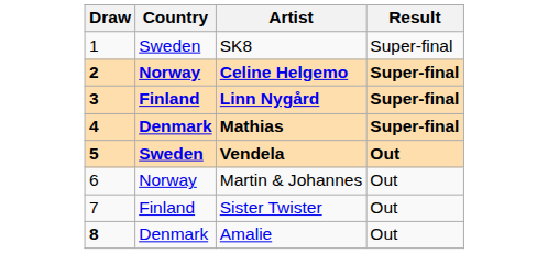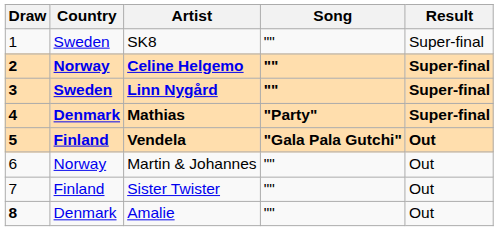 <table class="sortable wikitable" style="margin: 1em auto 1em auto">
 <tr>
 <th>Draw</th>
 <th>Country</th>
 <th>Artist</th>
+<th>Song</th>
 <th>Result</th>
 </tr>
 <tr>
 <td>1</td>
 <td> <a href='#'>Sweden</a></td>
 <td>SK8</td>
+<td>""</td>
 <td>Super-final</td>
 </tr>
 <tr style="font-weight:bold; background:navajowhite;">
 <th scope="row" style="text-align:left; font-weight:bold; background:navajowhite;">2</th>
 <td> <a href='#'>Norway</a></td>
 <td><a href='#'>Celine Helgemo</a></td>
+<td>""</td>
 <td>Super-final</td>
 </tr>
 <tr style="font-weight:bold; background:navajowhite;">
 <th scope="row" style="text-align:left; font-weight:bold; background:navajowhite;">3</th>
-<td> <a href='#'>Finland</a></td>
+<td> <a href='#'>Sweden</a></td>
 <td><a href='#'>Linn Nygård</a></td>
+<td>""</td>
 <td>Super-final</td>
 </tr>
 <tr style="font-weight:bold; background:navajowhite;">
 <th scope="row" style="text-align:left; font-weight:bold; background:navajowhite;">4</th>
 <td> <a href='#'>Denmark</a></td>
 <td>Mathias</td>
+<td>"Party"</td>
 <td>Super-final</td>
 </tr>
 <tr style="font-weight:bold; background:navajowhite;">
 <th scope="row" style="text-align:left; font-weight:bold; background:navajowhite;">5</th>
-<td> <a href='#'>Sweden</a></td>
+<td> <a href='#'>Finland</a></td>
 <td>Vendela</td>
+<td>"Gala Pala Gutchi"</td>
 <td>Out</td>
 </tr>
 <tr>
 <td>6</td>
 <td> <a href='#'>Norway</a></td>
 <td>Martin & Johannes</td>
+<td>""</td>
 <td>Out</td>
 </tr>
 <tr>
 <td>7</td>
 <td> <a href='#'>Finland</a></td>
 <td><a href='#'>Sister Twister</a></td>
+<td>""</td>
 <td>Out</td>
 </tr>
 <tr>
 <td><strong>8</strong></td>
 <td> <a href='#'>Denmark</a></td>
 <td><a href='#'>Amalie</a></td>
+<td>""</td>
 <td>Out</td>
 </tr>
 </table>
